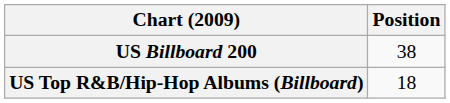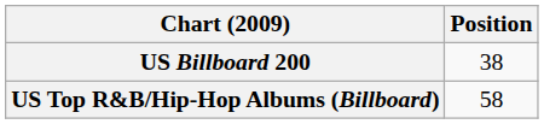 <table class="wikitable sortable plainrowheaders" style="text-align:center">
 <tr>
 <th scope="col">Chart (2009)</th>
 <th scope="col">Position</th>
 </tr>
 <tr>
 <th scope="row">US <em>Billboard</em> 200</th>
 <td>38</td>
 </tr>
 <tr>
 <th scope="row">US Top R&B/Hip-Hop Albums (<em>Billboard</em>)</th>
-<td>18</td>
+<td>58</td>
 </tr>
 </table>
